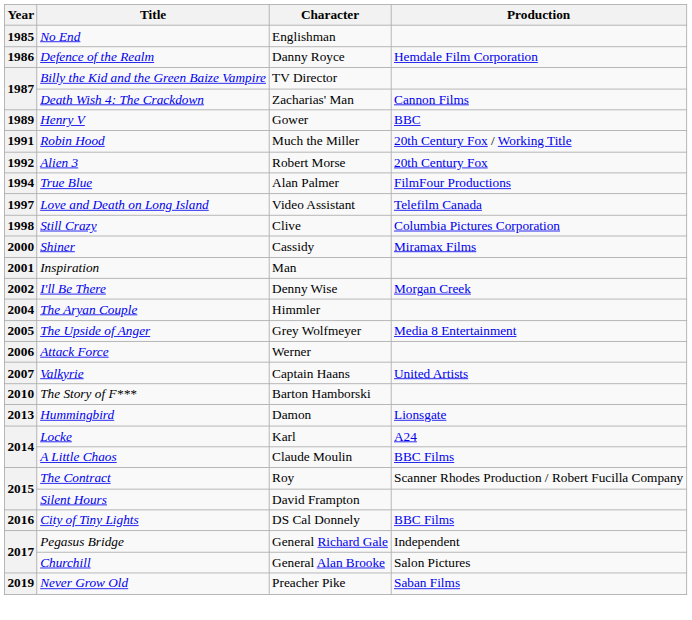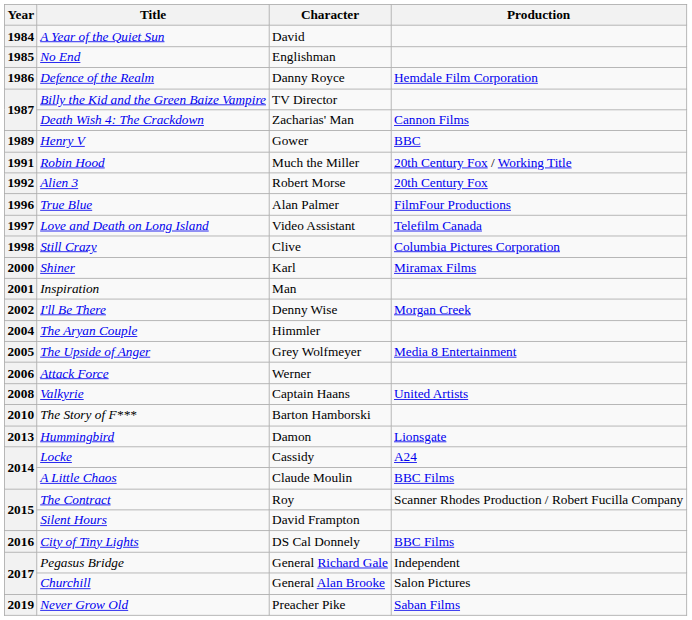 <table class="wikitable plainrowheaders sortable">
 <tr>
 <th scope="col">Year</th>
 <th scope="col">Title</th>
 <th scope="col">Character</th>
 <th scope="col">Production</th>
+</tr>
+<tr>
+<th scope="row">1984</th>
+<td><em><a href='#'>A Year of the Quiet Sun</a></em></td>
+<td>David</td>
+<td></td>
 </tr>
 <tr>
 <th scope="row">1985</th>
 <td><em><a href='#'>No End</a></em></td>
 <td>Englishman</td>
 <td></td>
 </tr>
 <tr>
 <th scope="row">1986</th>
 <td><em><a href='#'>Defence of the Realm</a></em></td>
 <td>Danny Royce</td>
 <td><a href='#'>Hemdale Film Corporation</a></td>
 </tr>
 <tr>
 <th scope="row" rowspan=2>1987</th>
 <td><em><a href='#'>Billy the Kid and the Green Baize Vampire</a></em></td>
 <td>TV Director</td>
 <td></td>
 </tr>
 <tr>
 <td><em><a href='#'>Death Wish 4: The Crackdown</a></em></td>
 <td>Zacharias' Man</td>
 <td><a href='#'>Cannon Films</a></td>
 </tr>
 <tr>
 <th scope="row">1989</th>
 <td><em><a href='#'>Henry V</a></em></td>
 <td>Gower</td>
 <td><a href='#'>BBC</a></td>
 </tr>
 <tr>
 <th scope="row">1991</th>
 <td><em><a href='#'>Robin Hood</a></em></td>
 <td>Much the Miller</td>
 <td><a href='#'>20th Century Fox</a> / <a href='#'>Working Title</a></td>
 </tr>
 <tr>
 <th scope="row">1992</th>
 <td><em><a href='#'>Alien 3</a></em></td>
 <td>Robert Morse</td>
 <td><a href='#'>20th Century Fox</a></td>
 </tr>
 <tr>
-<th scope="row">1994</th>
+<th scope="row">1996</th>
 <td><em><a href='#'>True Blue</a></em></td>
 <td>Alan Palmer</td>
 <td><a href='#'>FilmFour Productions</a></td>
 </tr>
 <tr>
 <th scope="row">1997</th>
 <td><em><a href='#'>Love and Death on Long Island</a></em></td>
 <td>Video Assistant</td>
 <td><a href='#'>Telefilm Canada</a></td>
 </tr>
 <tr>
 <th scope="row">1998</th>
 <td><em><a href='#'>Still Crazy</a></em></td>
 <td>Clive</td>
 <td><a href='#'>Columbia Pictures Corporation</a></td>
 </tr>
 <tr>
 <th scope="row">2000</th>
 <td><em><a href='#'>Shiner</a></em></td>
-<td>Cassidy</td>
+<td>Karl</td>
 <td><a href='#'>Miramax Films</a></td>
 </tr>
 <tr>
 <th scope="row">2001</th>
 <td><em>Inspiration</em></td>
 <td>Man</td>
 <td></td>
 </tr>
 <tr>
 <th scope="row">2002</th>
 <td><em><a href='#'>I'll Be There</a></em></td>
 <td>Denny Wise</td>
 <td><a href='#'>Morgan Creek</a></td>
 </tr>
 <tr>
 <th scope="row">2004</th>
 <td><em><a href='#'>The Aryan Couple</a></em></td>
 <td>Himmler</td>
 <td></td>
 </tr>
 <tr>
 <th scope="row">2005</th>
 <td><em><a href='#'>The Upside of Anger</a></em></td>
 <td>Grey Wolfmeyer</td>
 <td><a href='#'>Media 8 Entertainment</a></td>
 </tr>
 <tr>
 <th scope="row">2006</th>
 <td><em><a href='#'>Attack Force</a></em></td>
 <td>Werner</td>
 <td></td>
 </tr>
 <tr>
-<th scope="row">2007</th>
+<th scope="row">2008</th>
 <td><em><a href='#'>Valkyrie</a></em></td>
 <td>Captain Haans</td>
 <td><a href='#'>United Artists</a></td>
 </tr>
 <tr>
 <th scope="row">2010</th>
 <td><em>The Story of F***</em></td>
 <td>Barton Hamborski</td>
 <td></td>
 </tr>
 <tr>
 <th scope="row">2013</th>
 <td><em><a href='#'>Hummingbird</a></em></td>
 <td>Damon</td>
 <td><a href='#'>Lionsgate</a></td>
 </tr>
 <tr>
 <th scope="row" rowspan=2>2014</th>
 <td><em><a href='#'>Locke</a></em></td>
-<td>Karl</td>
+<td>Cassidy</td>
 <td><a href='#'>A24</a></td>
 </tr>
 <tr>
 <td><em><a href='#'>A Little Chaos</a></em></td>
 <td>Claude Moulin</td>
 <td><a href='#'>BBC Films</a></td>
 </tr>
 <tr>
 <th scope="row" rowspan=2>2015</th>
 <td><em><a href='#'>The Contract</a></em></td>
 <td>Roy</td>
 <td>Scanner Rhodes Production / Robert Fucilla Company</td>
 </tr>
 <tr>
 <td><em><a href='#'>Silent Hours</a></em></td>
 <td>David Frampton</td>
 <td></td>
 </tr>
 <tr>
 <th scope="row">2016</th>
 <td><em><a href='#'>City of Tiny Lights</a></em></td>
 <td>DS Cal Donnely</td>
 <td><a href='#'>BBC Films</a></td>
 </tr>
 <tr>
 <th scope="row" rowspan=2>2017</th>
 <td><em>Pegasus Bridge</em></td>
 <td>General <a href='#'>Richard Gale</a></td>
 <td>Independent</td>
 </tr>
 <tr>
 <td><em><a href='#'>Churchill</a></em></td>
 <td>General <a href='#'>Alan Brooke</a></td>
 <td>Salon Pictures</td>
 </tr>
 <tr>
 <th scope="row">2019</th>
 <td><em><a href='#'>Never Grow Old</a></em></td>
 <td>Preacher Pike</td>
 <td><a href='#'>Saban Films</a></td>
 </tr>
 </table>
